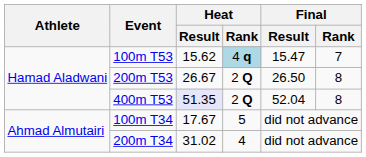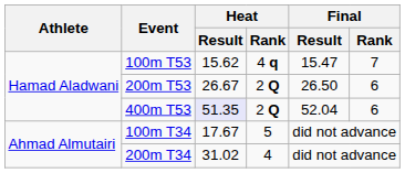 <table class="wikitable">
 <tr>
 <th rowspan="2">Athlete</th>
 <th rowspan="2">Event</th>
 <th colspan="2">Heat</th>
 <th colspan="2">Final</th>
 </tr>
 <tr>
 <th>Result</th>
 <th>Rank</th>
 <th>Result</th>
 <th>Rank</th>
 </tr>
 <tr align=center>
 <td align=left rowspan=3><a href='#'>Hamad Aladwani</a></td>
 <td align=left><a href='#'>100m T53</a></td>
 <td>15.62</td>
-<td style="background: lightblue;">4 <strong>q</strong></td>
+<td>4 <strong>q</strong></td>
 <td>15.47</td>
 <td>7</td>
 </tr>
 <tr align=center>
 <td align=left><a href='#'>200m T53</a></td>
 <td>26.67</td>
 <td>2 <strong>Q</strong></td>
 <td>26.50</td>
-<td>8</td>
+<td>6</td>
 </tr>
 <tr align=center>
 <td align=left><a href='#'>400m T53</a></td>
 <td style="background: lavender;">51.35</td>
 <td>2 <strong>Q</strong></td>
 <td>52.04</td>
-<td>8</td>
+<td>6</td>
 </tr>
 <tr align=center>
 <td align=left rowspan=2><a href='#'>Ahmad Almutairi</a></td>
 <td align=left><a href='#'>100m T34</a></td>
 <td>17.67</td>
 <td>5</td>
 <td colspan=2>did not advance</td>
 </tr>
 <tr align=center>
 <td align=left><a href='#'>200m T34</a></td>
 <td>31.02</td>
 <td>4</td>
 <td colspan=2>did not advance</td>
 </tr>
 </table>
